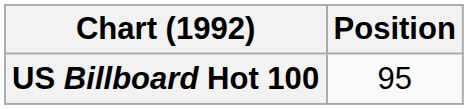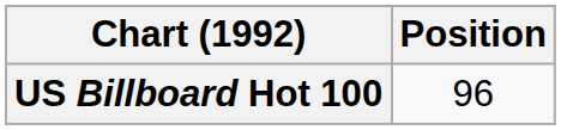 <table class="wikitable plainrowheaders" style="text-align:center">
 <tr>
 <th>Chart (1992)</th>
 <th>Position</th>
 </tr>
 <tr>
 <th scope="row">US <em>Billboard</em> Hot 100</th>
-<td>95</td>
+<td>96</td>
 </tr>
 </table>
